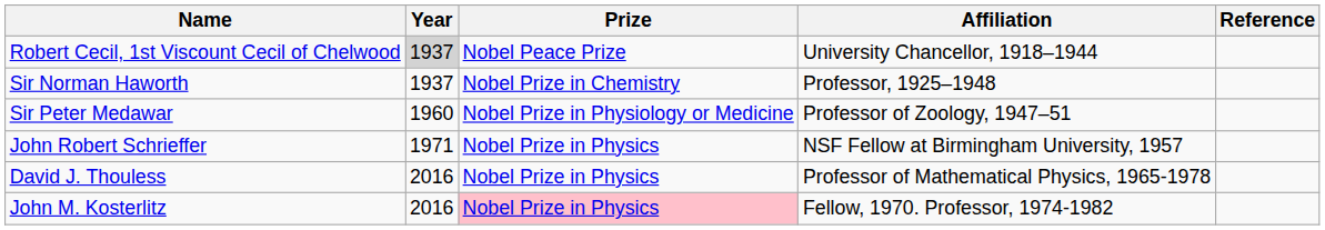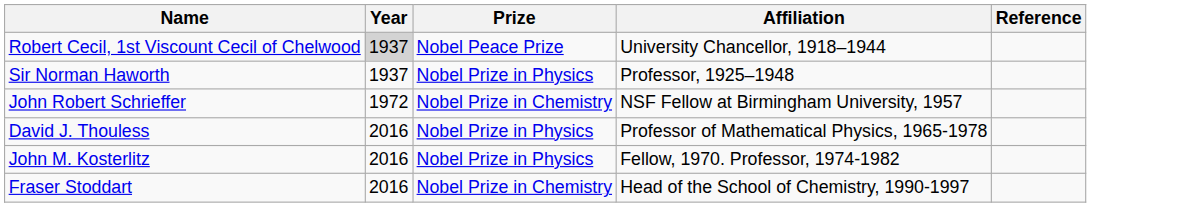 <table class="wikitable">
 <tr>
 <th>Name</th>
 <th>Year</th>
 <th>Prize</th>
 <th>Affiliation</th>
 <th>Reference</th>
 </tr>
 <tr>
 <td><a href='#'>Robert Cecil, 1st Viscount Cecil of Chelwood</a></td>
 <td style="background: lightgrey;">1937</td>
 <td><a href='#'>Nobel Peace Prize</a></td>
 <td>University Chancellor, 1918–1944</td>
 <td></td>
 </tr>
 <tr>
 <td><a href='#'>Sir Norman Haworth</a></td>
 <td>1937</td>
-<td><a href='#'>Nobel Prize in Chemistry</a></td>
+<td><a href='#'>Nobel Prize in Physics</a></td>
 <td>Professor, 1925–1948</td>
 <td></td>
 </tr>
 <tr>
-<td><a href='#'>Sir Peter Medawar</a></td>
-<td>1960</td>
-<td><a href='#'>Nobel Prize in Physiology or Medicine</a></td>
-<td>Professor of Zoology, 1947–51</td>
-<td></td>
-</tr>
-<tr>
 <td><a href='#'>John Robert Schrieffer</a></td>
-<td>1971</td>
-<td><a href='#'>Nobel Prize in Physics</a></td>
+<td>1972</td>
+<td><a href='#'>Nobel Prize in Chemistry</a></td>
 <td>NSF Fellow at Birmingham University, 1957</td>
 <td></td>
 </tr>
 <tr>
 <td><a href='#'>David J. Thouless</a></td>
 <td>2016</td>
 <td><a href='#'>Nobel Prize in Physics</a></td>
 <td>Professor of Mathematical Physics, 1965-1978</td>
 <td></td>
 </tr>
 <tr>
 <td><a href='#'>John M. Kosterlitz</a></td>
 <td>2016</td>
-<td style="background: pink;"><a href='#'>Nobel Prize in Physics</a></td>
+<td><a href='#'>Nobel Prize in Physics</a></td>
 <td>Fellow, 1970. Professor, 1974-1982</td>
 <td></td>
 </tr>
+<tr>
+<td><a href='#'>Fraser Stoddart</a></td>
+<td>2016</td>
+<td><a href='#'>Nobel Prize in Chemistry</a></td>
+<td>Head of the School of Chemistry, 1990-1997</td>
+<td></td>
+</tr>
 </table>
